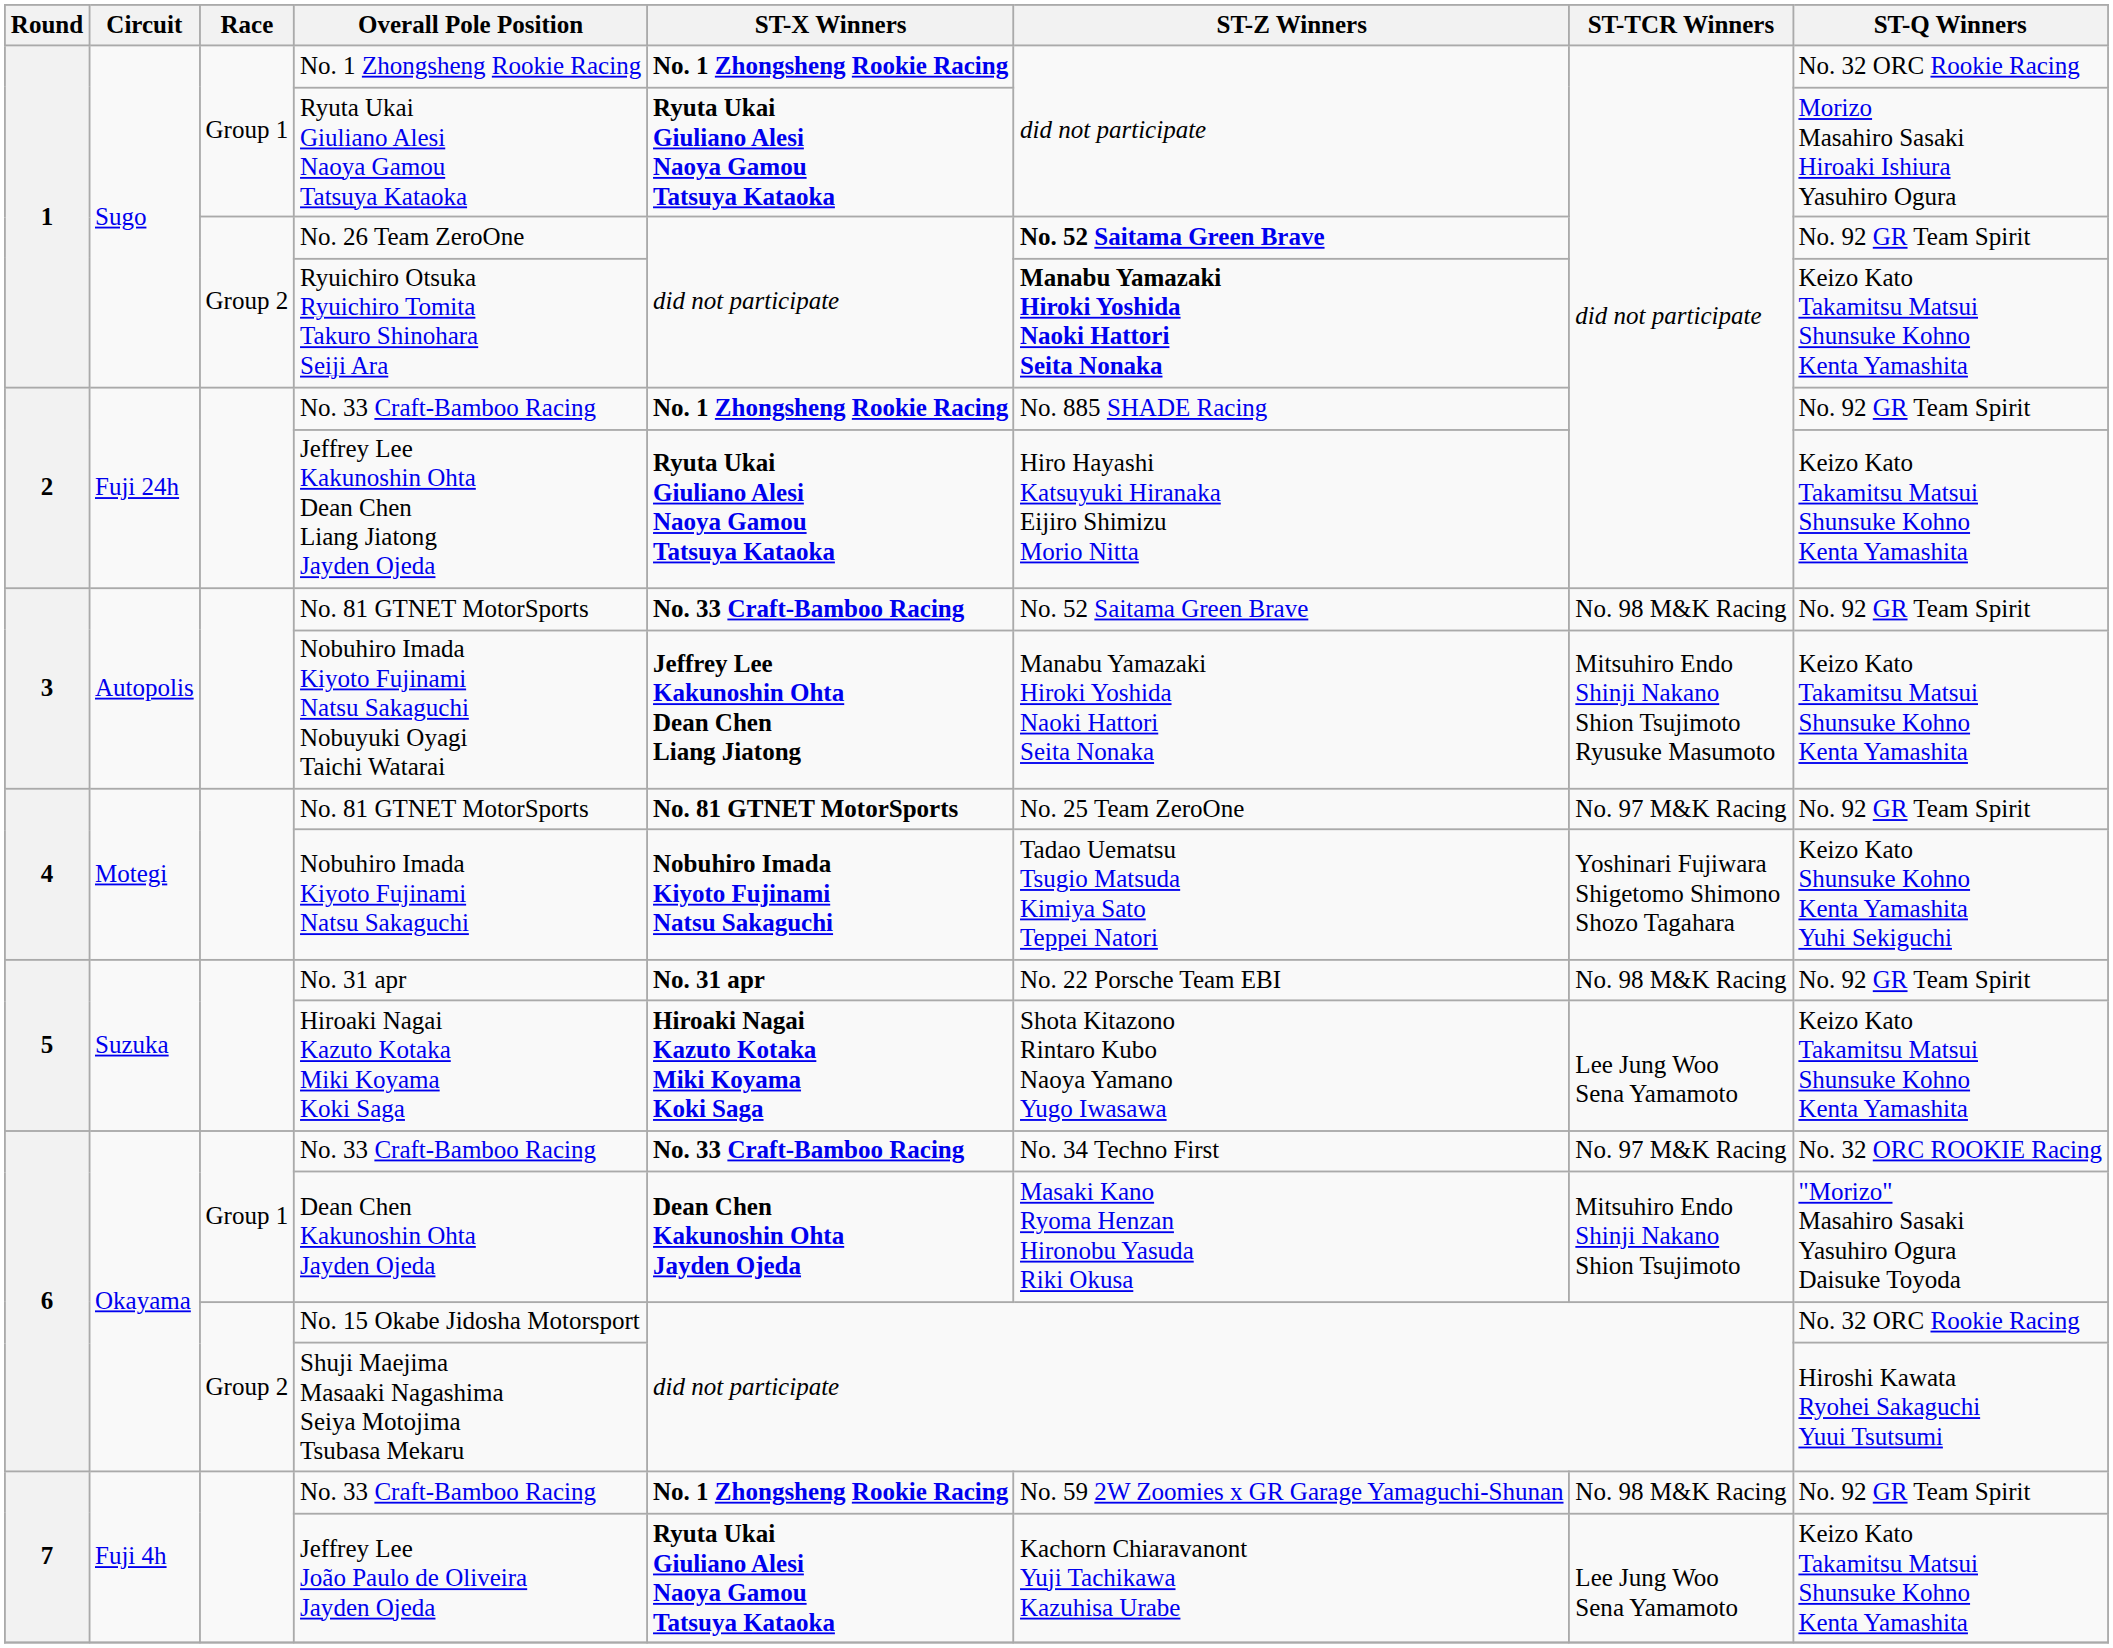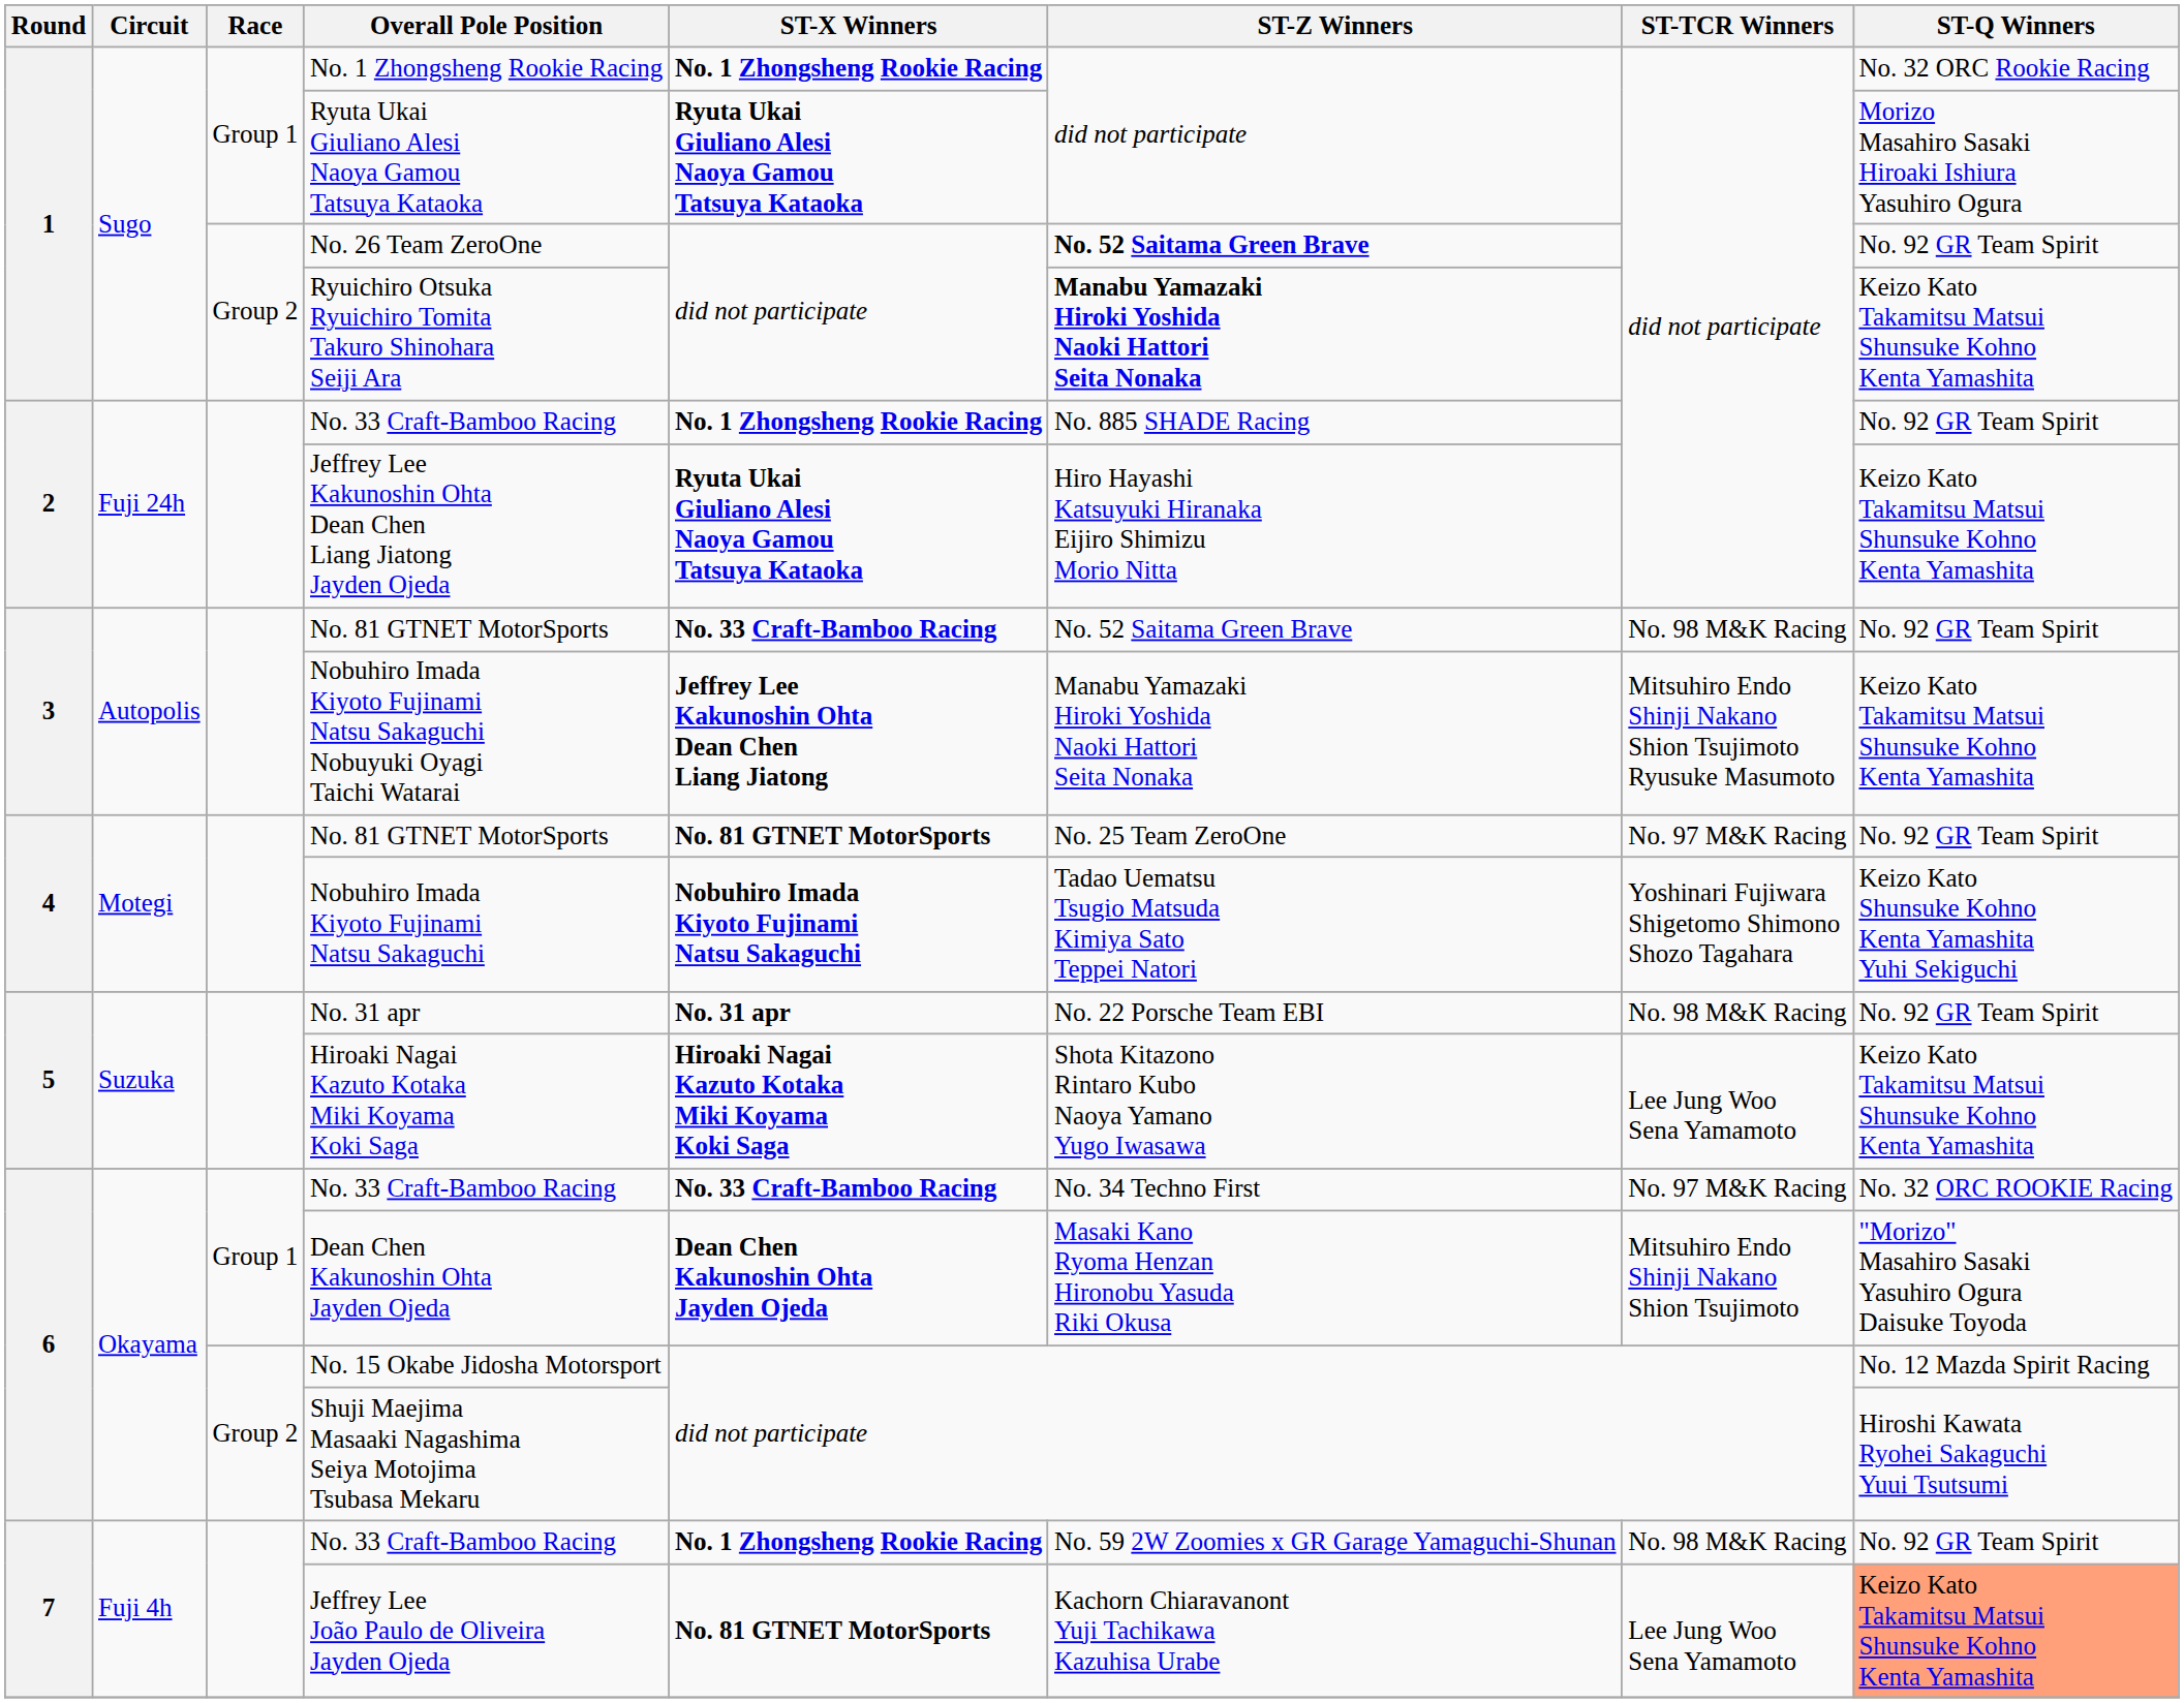 <table class="wikitable" style="font-size: 85%">
 <tr>
 <th>Round</th>
 <th>Circuit</th>
 <th>Race</th>
 <th>Overall Pole Position</th>
 <th>ST-X Winners</th>
 <th>ST-Z Winners</th>
 <th>ST-TCR Winners</th>
 <th>ST-Q Winners</th>
 </tr>
 <tr>
 <th rowspan="4">1</th>
 <td rowspan="4"><a href='#'>Sugo</a></td>
 <td rowspan="2">Group 1</td>
 <td nowrap> No. 1 <a href='#'>Zhongsheng</a> <a href='#'>Rookie Racing</a></td>
 <td nowrap><strong> No. 1 <a href='#'>Zhongsheng</a> <a href='#'>Rookie Racing</a></strong></td>
 <td rowspan="2"><em>did not participate</em></td>
 <td rowspan="6"><em>did not participate</em></td>
 <td nowrap> No. 32 ORC <a href='#'>Rookie Racing</a></td>
 </tr>
 <tr>
 <td> Ryuta Ukai<br> <a href='#'>Giuliano Alesi</a><br> <a href='#'>Naoya Gamou</a><br> <a href='#'>Tatsuya Kataoka</a></td>
 <td><strong> Ryuta Ukai<br> <a href='#'>Giuliano Alesi</a><br> <a href='#'>Naoya Gamou</a><br> <a href='#'>Tatsuya Kataoka</a></strong></td>
 <td> <a href='#'>Morizo</a><br> Masahiro Sasaki<br> <a href='#'>Hiroaki Ishiura</a><br> Yasuhiro Ogura</td>
 </tr>
 <tr>
 <td rowspan="2">Group 2</td>
 <td> No. 26 Team ZeroOne</td>
 <td rowspan="2"><em>did not participate</em></td>
 <td nowrap><strong> No. 52 <a href='#'>Saitama Green Brave</a></strong></td>
 <td> No. 92 <a href='#'>GR</a> Team Spirit</td>
 </tr>
 <tr>
 <td> Ryuichiro Otsuka<br> <a href='#'>Ryuichiro Tomita</a><br> <a href='#'>Takuro Shinohara</a><br> <a href='#'>Seiji Ara</a></td>
 <td><strong> Manabu Yamazaki<br> <a href='#'>Hiroki Yoshida</a><br> <a href='#'>Naoki Hattori</a><br> <a href='#'>Seita Nonaka</a></strong></td>
 <td> Keizo Kato<br> <a href='#'>Takamitsu Matsui</a><br> <a href='#'>Shunsuke Kohno</a><br> <a href='#'>Kenta Yamashita</a></td>
 </tr>
 <tr>
 <th rowspan="2">2</th>
 <td rowspan="2"><a href='#'>Fuji 24h</a></td>
 <td rowspan="2"></td>
 <td> No. 33 <a href='#'>Craft-Bamboo Racing</a></td>
 <td><strong> No. 1 <a href='#'>Zhongsheng</a> <a href='#'>Rookie Racing</a></strong></td>
 <td> No. 885 <a href='#'>SHADE Racing</a></td>
 <td> No. 92 <a href='#'>GR</a> Team Spirit</td>
 </tr>
 <tr>
 <td> Jeffrey Lee<br> <a href='#'>Kakunoshin Ohta</a><br> Dean Chen<br> Liang Jiatong<br> <a href='#'>Jayden Ojeda</a></td>
 <td><strong> Ryuta Ukai<br> <a href='#'>Giuliano Alesi</a><br> <a href='#'>Naoya Gamou</a><br> <a href='#'>Tatsuya Kataoka</a></strong></td>
 <td> Hiro Hayashi<br> <a href='#'>Katsuyuki Hiranaka</a><br> Eijiro Shimizu<br> <a href='#'>Morio Nitta</a></td>
 <td> Keizo Kato<br> <a href='#'>Takamitsu Matsui</a><br> <a href='#'>Shunsuke Kohno</a><br> <a href='#'>Kenta Yamashita</a></td>
 </tr>
 <tr>
 <th rowspan="2">3</th>
 <td rowspan="2"><a href='#'>Autopolis</a></td>
 <td rowspan="2"></td>
 <td> No. 81 GTNET MotorSports</td>
 <td><strong> No. 33 <a href='#'>Craft-Bamboo Racing</a></strong></td>
 <td> No. 52 <a href='#'>Saitama Green Brave</a></td>
 <td> No. 98 M&K Racing</td>
 <td> No. 92 <a href='#'>GR</a> Team Spirit</td>
 </tr>
 <tr>
 <td> Nobuhiro Imada<br> <a href='#'>Kiyoto Fujinami</a><br> <a href='#'>Natsu Sakaguchi</a><br> Nobuyuki Oyagi<br> Taichi Watarai</td>
 <td><strong> Jeffrey Lee<br> <a href='#'>Kakunoshin Ohta</a><br> Dean Chen<br> Liang Jiatong</strong></td>
 <td> Manabu Yamazaki<br> <a href='#'>Hiroki Yoshida</a><br> <a href='#'>Naoki Hattori</a><br> <a href='#'>Seita Nonaka</a></td>
 <td nowrap> Mitsuhiro Endo<br> <a href='#'>Shinji Nakano</a><br> Shion Tsujimoto<br> Ryusuke Masumoto</td>
 <td> Keizo Kato<br> <a href='#'>Takamitsu Matsui</a><br> <a href='#'>Shunsuke Kohno</a><br> <a href='#'>Kenta Yamashita</a></td>
 </tr>
 <tr>
 <th rowspan="2">4</th>
 <td rowspan="2"><a href='#'>Motegi</a></td>
 <td rowspan="2"></td>
 <td> No. 81 GTNET MotorSports</td>
 <td><strong> No. 81 GTNET MotorSports</strong></td>
 <td> No. 25 Team ZeroOne</td>
 <td> No. 97 M&K Racing</td>
 <td> No. 92 <a href='#'>GR</a> Team Spirit</td>
 </tr>
 <tr>
 <td> Nobuhiro Imada<br> <a href='#'>Kiyoto Fujinami</a><br> <a href='#'>Natsu Sakaguchi</a></td>
 <td><strong> Nobuhiro Imada<br> <a href='#'>Kiyoto Fujinami</a><br> <a href='#'>Natsu Sakaguchi</a></strong></td>
 <td> Tadao Uematsu<br> <a href='#'>Tsugio Matsuda</a><br> <a href='#'>Kimiya Sato</a><br> <a href='#'>Teppei Natori</a></td>
 <td> Yoshinari Fujiwara<br> Shigetomo Shimono<br> Shozo Tagahara</td>
 <td> Keizo Kato<br> <a href='#'>Shunsuke Kohno</a><br> <a href='#'>Kenta Yamashita</a><br> <a href='#'>Yuhi Sekiguchi</a></td>
 </tr>
 <tr>
 <th rowspan="2">5</th>
 <td rowspan="2"><a href='#'>Suzuka</a></td>
 <td rowspan="2"></td>
 <td> No. 31 apr</td>
 <td><strong> No. 31 apr</strong></td>
 <td> No. 22  Porsche Team EBI</td>
 <td> No. 98 M&K Racing</td>
 <td> No. 92 <a href='#'>GR</a> Team Spirit</td>
 </tr>
 <tr>
 <td> Hiroaki Nagai<br> <a href='#'>Kazuto Kotaka</a><br> <a href='#'>Miki Koyama</a><br> <a href='#'>Koki Saga</a></td>
 <td><strong> Hiroaki Nagai<br> <a href='#'>Kazuto Kotaka</a><br> <a href='#'>Miki Koyama</a><br> <a href='#'>Koki Saga</a></strong></td>
 <td> Shota Kitazono<br> Rintaro Kubo<br> Naoya Yamano<br> <a href='#'>Yugo Iwasawa</a></td>
 <td> <br> Lee Jung Woo<br> Sena Yamamoto</td>
 <td> Keizo Kato<br> <a href='#'>Takamitsu Matsui</a><br> <a href='#'>Shunsuke Kohno</a><br> <a href='#'>Kenta Yamashita</a></td>
 </tr>
 <tr>
 <th rowspan="4">6</th>
 <td rowspan="4"><a href='#'>Okayama</a></td>
 <td rowspan="2">Group 1</td>
 <td> No. 33 <a href='#'>Craft-Bamboo Racing</a></td>
 <td><strong> No. 33 <a href='#'>Craft-Bamboo Racing</a></strong></td>
 <td> No. 34 Techno First</td>
 <td> No. 97 M&K Racing</td>
 <td> No. 32 <a href='#'>ORC ROOKIE Racing</a></td>
 </tr>
 <tr>
 <td> Dean Chen<br> <a href='#'>Kakunoshin Ohta</a><br> <a href='#'>Jayden Ojeda</a></td>
 <td><strong> Dean Chen<br> <a href='#'>Kakunoshin Ohta</a><br> <a href='#'>Jayden Ojeda</a></strong></td>
 <td> <a href='#'>Masaki Kano</a><br> <a href='#'>Ryoma Henzan</a><br> <a href='#'>Hironobu Yasuda</a><br> <a href='#'>Riki Okusa</a></td>
 <td> Mitsuhiro Endo<br> <a href='#'>Shinji Nakano</a><br> Shion Tsujimoto</td>
 <td> <a href='#'>"Morizo"</a><br> Masahiro Sasaki<br> Yasuhiro Ogura<br> Daisuke Toyoda</td>
 </tr>
 <tr>
 <td rowspan="2">Group 2</td>
 <td> No. 15 Okabe Jidosha Motorsport</td>
 <td rowspan="2"  colspan="3"><em>did not participate</em></td>
-<td nowrap> No. 32 ORC <a href='#'>Rookie Racing</a></td>
+<td> No. 12 Mazda Spirit Racing</td>
 </tr>
 <tr>
 <td> Shuji Maejima<br> Masaaki Nagashima<br> Seiya Motojima<br> Tsubasa Mekaru</td>
 <td> Hiroshi Kawata<br> <a href='#'>Ryohei Sakaguchi</a><br> <a href='#'>Yuui Tsutsumi</a></td>
 </tr>
 <tr>
 <th rowspan="2">7</th>
 <td rowspan="2"><a href='#'>Fuji 4h</a></td>
 <td rowspan="2"></td>
 <td> No. 33 <a href='#'>Craft-Bamboo Racing</a></td>
 <td><strong> No. 1 <a href='#'>Zhongsheng</a> <a href='#'>Rookie Racing</a></strong></td>
 <td> No. 59 <a href='#'>2W Zoomies x GR Garage Yamaguchi-Shunan</a></td>
 <td> No. 98 M&K Racing</td>
 <td> No. 92 <a href='#'>GR</a> Team Spirit</td>
 </tr>
 <tr>
 <td> Jeffrey Lee<br> <a href='#'>João Paulo de Oliveira</a><br> <a href='#'>Jayden Ojeda</a></td>
-<td><strong> Ryuta Ukai<br> <a href='#'>Giuliano Alesi</a><br> <a href='#'>Naoya Gamou</a><br> <a href='#'>Tatsuya Kataoka</a></strong></td>
+<td><strong> No. 81 GTNET MotorSports</strong></td>
 <td> Kachorn Chiaravanont<br> <a href='#'>Yuji Tachikawa</a><br> <a href='#'>Kazuhisa Urabe</a></td>
 <td> <br> Lee Jung Woo<br> Sena Yamamoto</td>
-<td> Keizo Kato<br> <a href='#'>Takamitsu Matsui</a><br> <a href='#'>Shunsuke Kohno</a><br> <a href='#'>Kenta Yamashita</a></td>
+<td style="background: lightsalmon;"> Keizo Kato<br> <a href='#'>Takamitsu Matsui</a><br> <a href='#'>Shunsuke Kohno</a><br> <a href='#'>Kenta Yamashita</a></td>
 </tr>
 <tr>
 </tr>
 </table>
